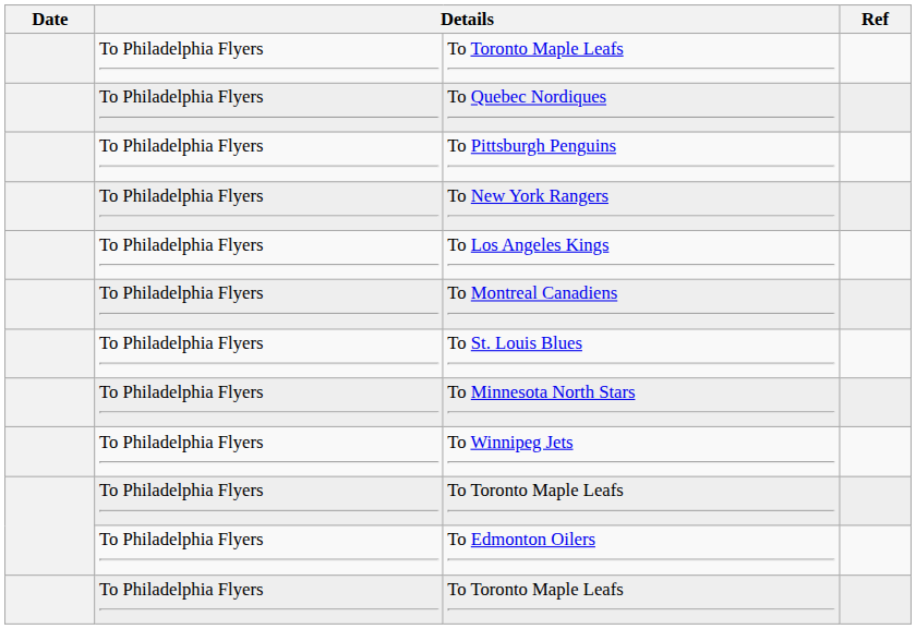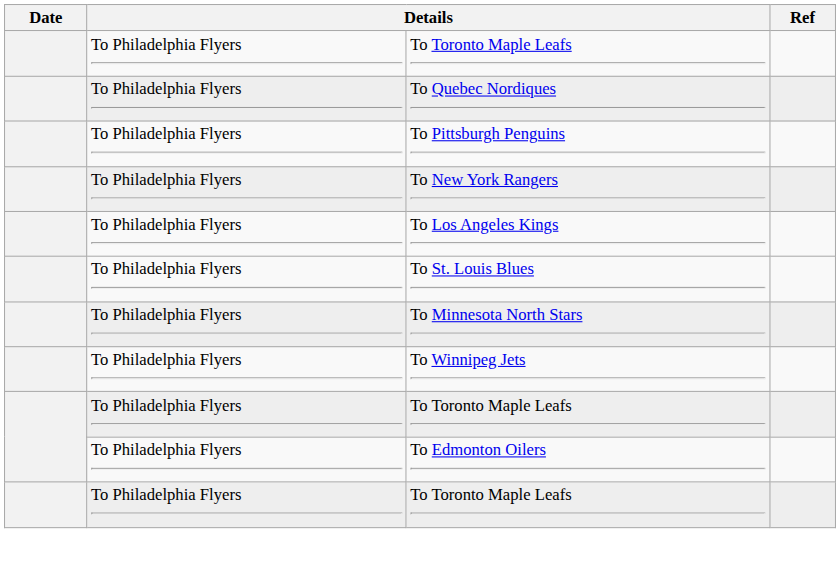 <table class="wikitable plainrowheaders" style="width: 50em;">
 <tr>
 <th scope="col">Date</th>
 <th scope="col" colspan="2">Details</th>
 <th scope="col">Ref</th>
 </tr>
 <tr>
 <th scope="row"></th>
 <td valign="top">To Philadelphia Flyers <hr> </td>
 <td valign="top">To <a href='#'>Toronto Maple Leafs</a> <hr> </td>
 <td></td>
 </tr>
 <tr bgcolor="#eeeeee">
 <th scope="row"></th>
 <td valign="top">To Philadelphia Flyers <hr> </td>
 <td valign="top">To <a href='#'>Quebec Nordiques</a> <hr> </td>
 <td></td>
 </tr>
 <tr>
 <th scope="row"></th>
 <td valign="top">To Philadelphia Flyers <hr> </td>
 <td valign="top">To <a href='#'>Pittsburgh Penguins</a> <hr> </td>
 <td></td>
 </tr>
 <tr bgcolor="#eeeeee">
 <th scope="row"></th>
 <td valign="top">To Philadelphia Flyers <hr> </td>
 <td valign="top">To <a href='#'>New York Rangers</a> <hr> </td>
 <td></td>
 </tr>
 <tr>
 <th scope="row"></th>
 <td valign="top">To Philadelphia Flyers <hr> </td>
 <td valign="top">To <a href='#'>Los Angeles Kings</a> <hr> </td>
-<td></td>
-</tr>
-<tr bgcolor="#eeeeee">
-<th scope="row"></th>
-<td valign="top">To Philadelphia Flyers <hr> </td>
-<td valign="top">To <a href='#'>Montreal Canadiens</a> <hr> </td>
 <td></td>
 </tr>
 <tr>
 <th scope="row"></th>
 <td valign="top">To Philadelphia Flyers <hr> </td>
 <td valign="top">To <a href='#'>St. Louis Blues</a> <hr> </td>
 <td></td>
 </tr>
 <tr bgcolor="#eeeeee">
 <th scope="row"></th>
 <td valign="top">To Philadelphia Flyers <hr> </td>
 <td valign="top">To <a href='#'>Minnesota North Stars</a> <hr> </td>
 <td></td>
 </tr>
 <tr>
 <th scope="row"></th>
 <td valign="top">To Philadelphia Flyers <hr> </td>
 <td valign="top">To <a href='#'>Winnipeg Jets</a> <hr> </td>
 <td></td>
 </tr>
 <tr bgcolor="#eeeeee">
 <th scope="row" rowspan=2></th>
 <td valign="top">To Philadelphia Flyers <hr> </td>
 <td valign="top">To Toronto Maple Leafs <hr> </td>
 <td></td>
 </tr>
 <tr>
 <td valign="top">To Philadelphia Flyers <hr> </td>
 <td valign="top">To <a href='#'>Edmonton Oilers</a> <hr> </td>
 <td></td>
 </tr>
 <tr bgcolor="#eeeeee">
 <th scope="row"></th>
 <td valign="top">To Philadelphia Flyers <hr> </td>
 <td valign="top">To Toronto Maple Leafs <hr> </td>
 <td></td>
 </tr>
 </table>
